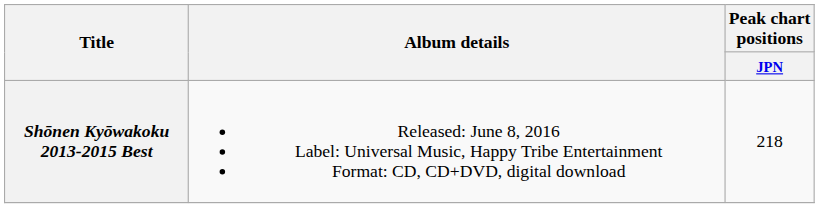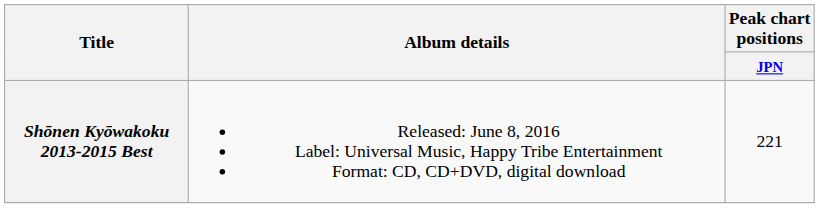 <table class="wikitable plainrowheaders" style="text-align:center;">
 <tr>
 <th scope="col" rowspan="2" style="width:10em;">Title</th>
 <th scope="col" rowspan="2" style="width:30em;">Album details</th>
 <th scope="col" colspan="1">Peak chart<br>positions</th>
 </tr>
 <tr>
 <th><small><a href='#'>JPN</a></small><br></th>
 </tr>
 <tr>
 <th scope="row"><em>Shōnen Kyōwakoku 2013-2015 Best</em></th>
 <td><br><ul><li>Released: June 8, 2016</li><li>Label: Universal Music, Happy Tribe Entertainment</li><li>Format: CD, CD+DVD, digital download</li></ul></td>
-<td>218</td>
+<td>221</td>
 </tr>
 <tr>
 </tr>
 </table>
